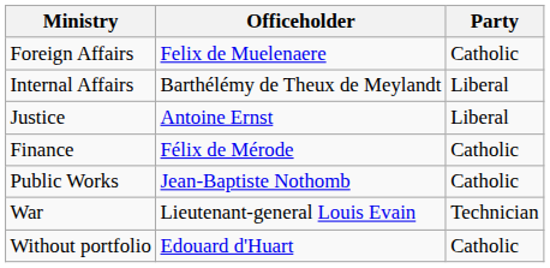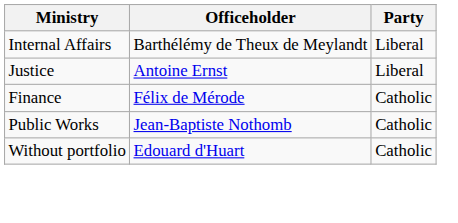 <table class="wikitable">
 <tr>
 <th>Ministry</th>
 <th>Officeholder</th>
 <th>Party</th>
-</tr>
-<tr>
-<td>Foreign Affairs</td>
-<td><a href='#'>Felix de Muelenaere</a></td>
-<td>Catholic</td>
 </tr>
 <tr>
 <td>Internal Affairs</td>
 <td>Barthélémy de Theux de Meylandt</td>
 <td>Liberal</td>
 </tr>
 <tr>
 <td>Justice</td>
 <td><a href='#'>Antoine Ernst</a></td>
 <td>Liberal</td>
 </tr>
 <tr>
 <td>Finance</td>
 <td><a href='#'>Félix de Mérode</a></td>
 <td>Catholic</td>
 </tr>
 <tr>
 <td>Public Works</td>
 <td><a href='#'>Jean-Baptiste Nothomb</a></td>
 <td>Catholic</td>
 </tr>
 <tr>
-<td>War</td>
-<td>Lieutenant-general <a href='#'>Louis Evain</a></td>
-<td>Technician</td>
-</tr>
-<tr>
 <td>Without portfolio</td>
 <td><a href='#'>Edouard d'Huart</a></td>
 <td>Catholic</td>
 </tr>
 </table>
